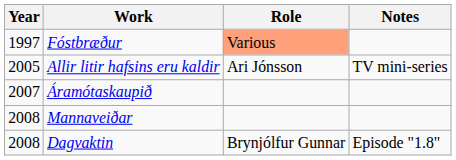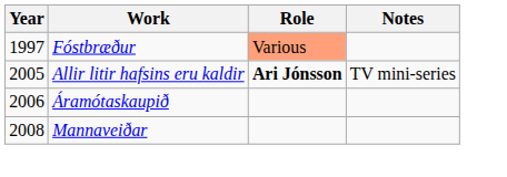 <table class="wikitable">
 <tr>
 <th>Year</th>
 <th>Work</th>
 <th>Role</th>
 <th>Notes</th>
 </tr>
 <tr>
 <td>1997</td>
 <td><a href='#'><em>Fóstbræður</em></a></td>
 <td style="background: lightsalmon;">Various</td>
 <td></td>
 </tr>
 <tr>
 <td>2005</td>
 <td><em><a href='#'>Allir litir hafsins eru kaldir</a></em></td>
-<td>Ari Jónsson</td>
+<td><strong>Ari Jónsson</strong></td>
 <td>TV mini-series</td>
 </tr>
 <tr>
-<td>2007</td>
+<td>2006</td>
 <td><em><a href='#'>Áramótaskaupið</a></em></td>
 <td></td>
 <td></td>
 </tr>
 <tr>
 <td>2008</td>
 <td><em><a href='#'>Mannaveiðar</a></em></td>
 <td></td>
 <td></td>
 </tr>
-<tr>
-<td>2008</td>
-<td><em><a href='#'>Dagvaktin</a></em></td>
-<td>Brynjólfur Gunnar</td>
-<td>Episode "1.8"</td>
-</tr>
 </table>
